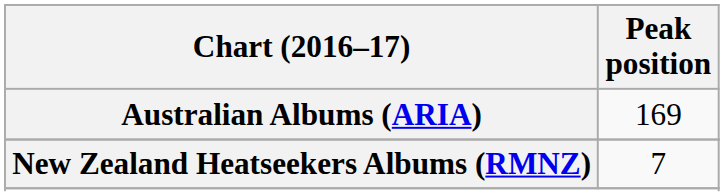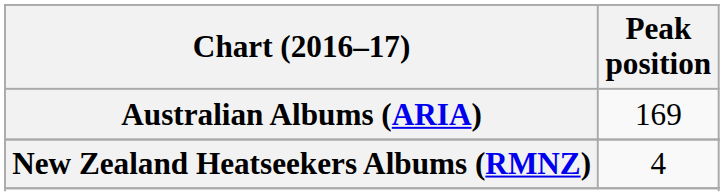 <table class="wikitable sortable plainrowheaders" style="text-align:center">
 <tr>
 <th scope="col">Chart (2016–17)</th>
 <th scope="col">Peak<br> position</th>
 </tr>
 <tr>
 <th scope="row">Australian Albums (<a href='#'>ARIA</a>)</th>
 <td style="text-align:center;">169</td>
 </tr>
 <tr>
 </tr>
 <tr>
 <th scope="row">New Zealand Heatseekers Albums (<a href='#'>RMNZ</a>)</th>
-<td>7</td>
+<td>4</td>
 </tr>
 <tr>
 </tr>
 <tr>
 </tr>
 <tr>
 </tr>
 <tr>
 </tr>
 </table>
